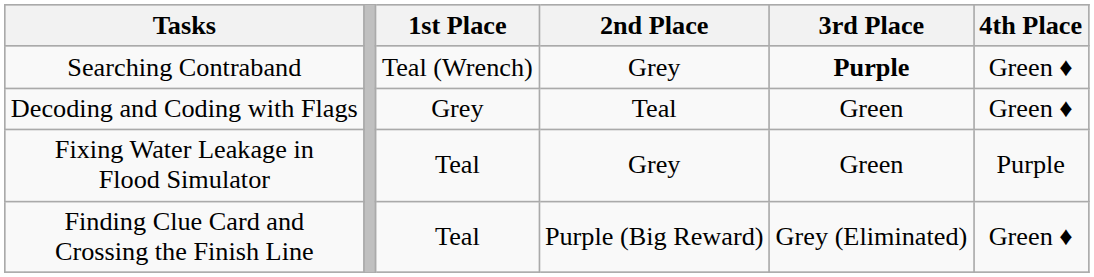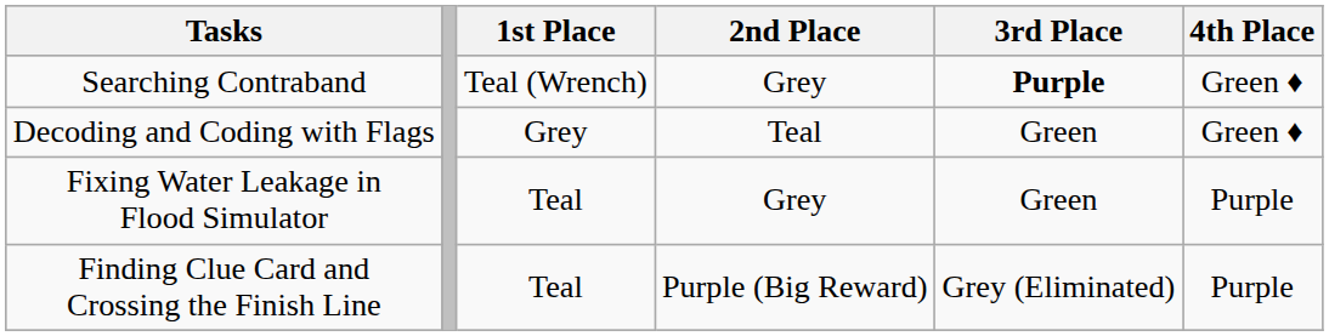 <table class="wikitable" align="center" style="text-align:center">
 <tr>
 <th>Tasks</th>
 <th style="background:#C0C0C0;" rowspan="5"></th>
 <th>1st Place</th>
 <th>2nd Place</th>
 <th>3rd Place</th>
 <th>4th Place</th>
 </tr>
 <tr>
 <td>Searching Contraband</td>
 <td><span>Teal (Wrench) </span></td>
 <td><span>Grey</span></td>
 <td><strong><span>Purple</span></strong></td>
 <td><span>Green </span><span>♦ </span></td>
 </tr>
 <tr>
 <td>Decoding and Coding with Flags</td>
 <td><span>Grey </span></td>
 <td><span>Teal </span></td>
 <td><span>Green </span></td>
 <td><span>Green </span><span>♦ </span></td>
 </tr>
 <tr>
 <td>Fixing Water Leakage in<br> Flood Simulator</td>
 <td><span>Teal </span></td>
 <td><span>Grey </span></td>
 <td><span>Green</span></td>
 <td><span>Purple </span></td>
 </tr>
 <tr>
 <td>Finding Clue Card and<br> Crossing the Finish Line</td>
 <td><span>Teal</span></td>
 <td><span>Purple (Big Reward)</span></td>
 <td><span>Grey (Eliminated) </span></td>
-<td><span>Green</span> <span>♦ </span></td>
+<td><span>Purple </span></td>
 </tr>
 </table>
